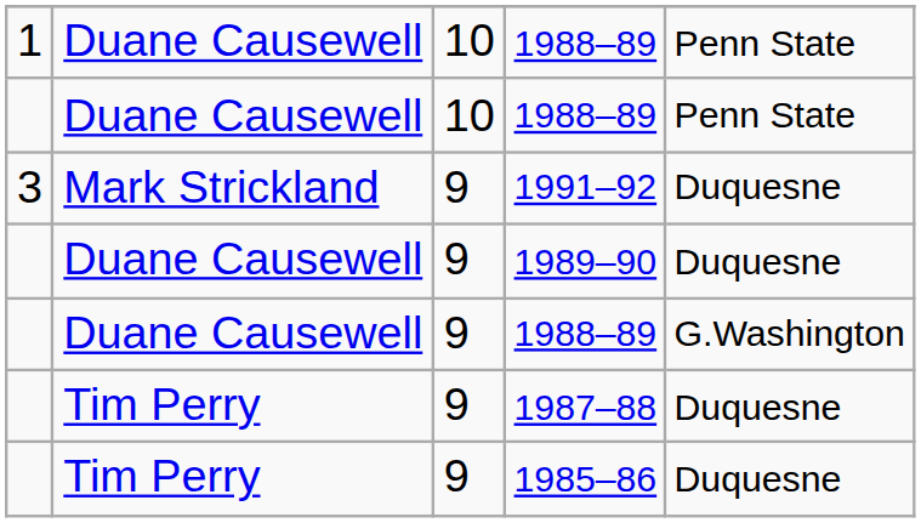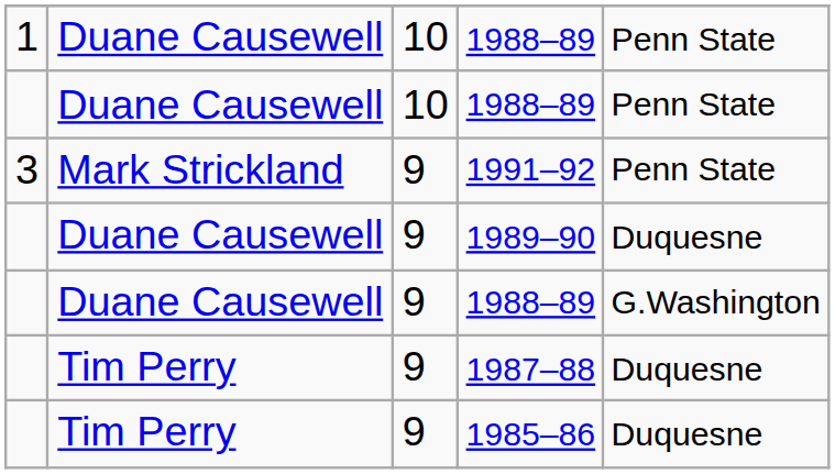 <table class="wikitable">
 <tr>
 </tr>
 <tr>
 <td>1</td>
 <td><a href='#'>Duane Causewell</a></td>
 <td>10</td>
 <td style="font-size:80%;"><a href='#'>1988–89</a></td>
 <td style="font-size:80%;">Penn State</td>
 </tr>
 <tr>
 <td></td>
 <td><a href='#'>Duane Causewell</a></td>
 <td>10</td>
 <td style="font-size:80%;"><a href='#'>1988–89</a></td>
 <td style="font-size:80%;">Penn State</td>
 </tr>
 <tr>
 <td>3</td>
 <td><a href='#'>Mark Strickland</a></td>
 <td>9</td>
 <td style="font-size:80%;"><a href='#'>1991–92</a></td>
-<td style="font-size:80%;">Duquesne</td>
+<td style="font-size:80%;">Penn State</td>
 </tr>
 <tr>
 <td></td>
 <td><a href='#'>Duane Causewell</a></td>
 <td>9</td>
 <td style="font-size:80%;"><a href='#'>1989–90</a></td>
 <td style="font-size:80%;">Duquesne</td>
 </tr>
 <tr>
 <td></td>
 <td><a href='#'>Duane Causewell</a></td>
 <td>9</td>
 <td style="font-size:80%;"><a href='#'>1988–89</a></td>
 <td style="font-size:80%;">G.Washington</td>
 </tr>
 <tr>
 <td></td>
 <td><a href='#'>Tim Perry</a></td>
 <td>9</td>
 <td style="font-size:80%;"><a href='#'>1987–88</a></td>
 <td style="font-size:80%;">Duquesne</td>
 </tr>
 <tr>
 <td></td>
 <td><a href='#'>Tim Perry</a></td>
 <td>9</td>
 <td style="font-size:80%;"><a href='#'>1985–86</a></td>
 <td style="font-size:80%;">Duquesne</td>
 </tr>
 </table>
